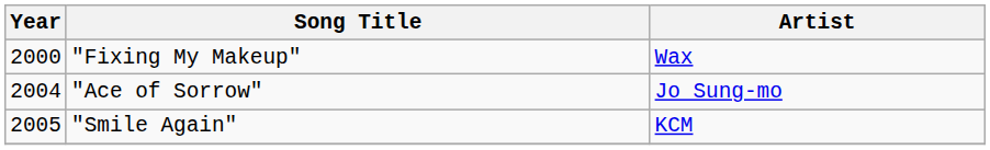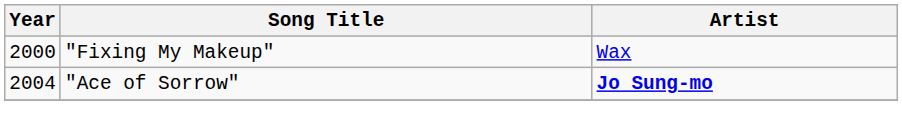 <table class="wikitable" style="width:600px">
 <tr>
 <th width=10>Year</th>
 <th>Song Title</th>
 <th>Artist</th>
 </tr>
 <tr>
 <td>2000</td>
 <td>"Fixing My Makeup" </td>
 <td><a href='#'>Wax</a></td>
 </tr>
 <tr>
 <td>2004</td>
 <td>"Ace of Sorrow"</td>
-<td><a href='#'>Jo Sung-mo</a></td>
-</tr>
-<tr>
-<td>2005</td>
-<td>"Smile Again"</td>
-<td><a href='#'>KCM</a></td>
+<td><strong><a href='#'>Jo Sung-mo</a></strong></td>
 </tr>
 <tr>
 </tr>
 </table>
